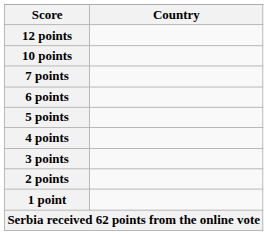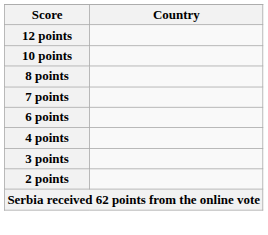 <table class="wikitable">
 <tr>
 </tr>
 <tr>
 <th scope="col" width="33%">Score</th>
 <th scope="col">Country</th>
 </tr>
 <tr>
 <th scope="row">12 points</th>
 <td></td>
 </tr>
 <tr>
 <th scope="row">10 points</th>
 <td></td>
 </tr>
 <tr>
+<th scope="row">8 points</th>
+<td></td>
+</tr>
+<tr>
 <th scope="row">7 points</th>
 <td></td>
 </tr>
 <tr>
 <th scope="row">6 points</th>
-<td></td>
-</tr>
-<tr>
-<th scope="row">5 points</th>
 <td></td>
 </tr>
 <tr>
 <th scope="row">4 points</th>
 <td></td>
 </tr>
 <tr>
 <th scope="row">3 points</th>
 <td></td>
 </tr>
 <tr>
 <th scope="row">2 points</th>
 <td></td>
 </tr>
 <tr>
-<th scope="row">1 point</th>
-<td></td>
-</tr>
-<tr>
 <th colspan="2">Serbia received 62 points from the online vote</th>
 </tr>
 </table>
